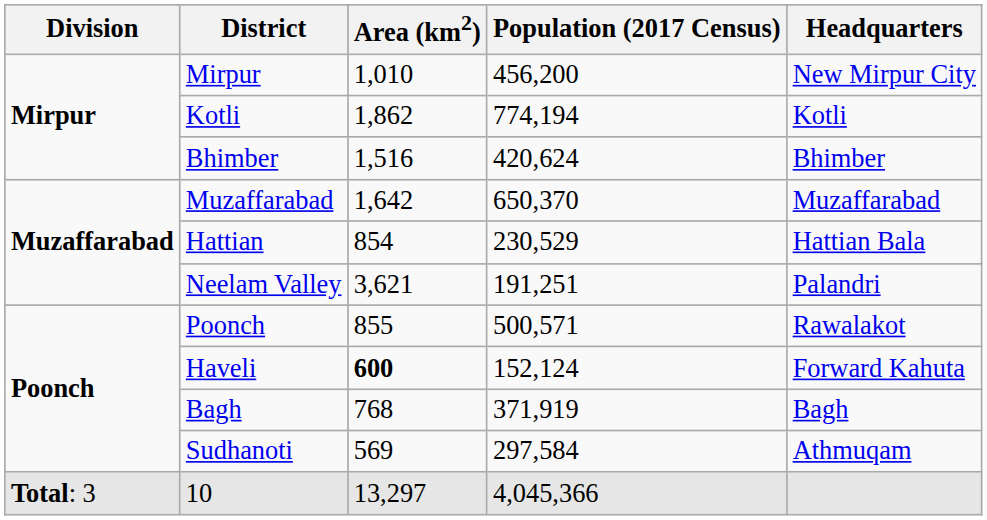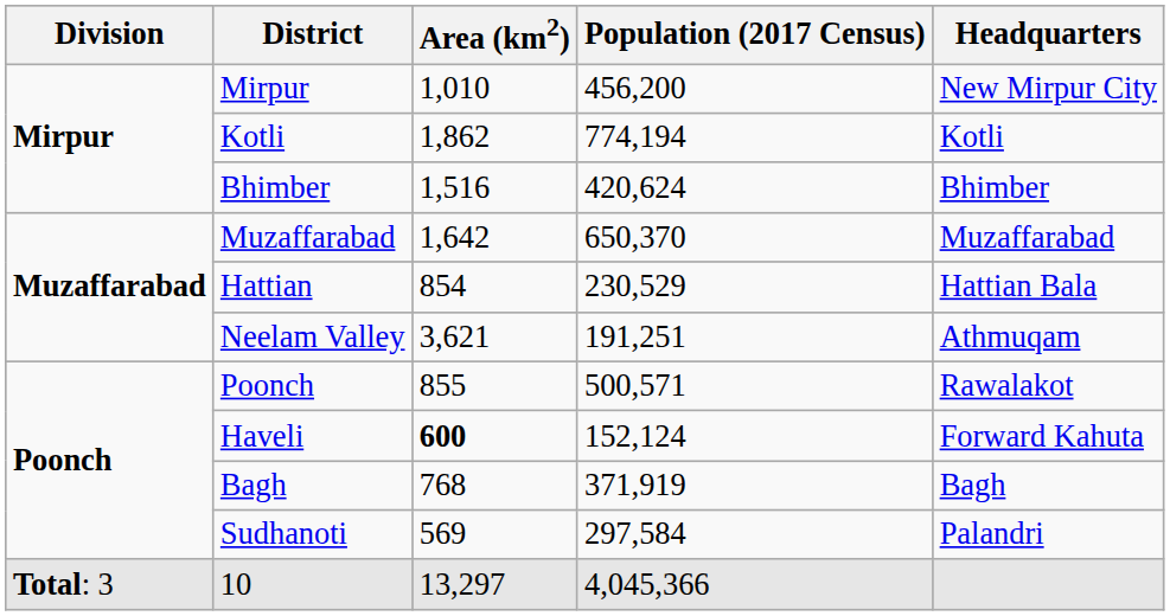 <table class="sortable wikitable">
 <tr>
 <th>Division</th>
 <th>District</th>
 <th>Area (km<sup>2</sup>)</th>
 <th>Population (2017 Census)</th>
 <th>Headquarters</th>
 </tr>
 <tr>
 <td rowspan="3"><strong>Mirpur</strong></td>
 <td><a href='#'>Mirpur</a></td>
 <td>1,010</td>
 <td>456,200</td>
 <td><a href='#'>New Mirpur City</a></td>
 </tr>
 <tr>
 <td><a href='#'>Kotli</a></td>
 <td>1,862</td>
 <td>774,194</td>
 <td><a href='#'>Kotli</a></td>
 </tr>
 <tr>
 <td><a href='#'>Bhimber</a></td>
 <td>1,516</td>
 <td>420,624</td>
 <td><a href='#'>Bhimber</a></td>
 </tr>
 <tr>
 <td rowspan="3"><strong>Muzaffarabad</strong></td>
 <td><a href='#'>Muzaffarabad</a></td>
 <td>1,642</td>
 <td>650,370</td>
 <td><a href='#'>Muzaffarabad</a></td>
 </tr>
 <tr>
 <td><a href='#'>Hattian</a></td>
 <td>854</td>
 <td>230,529</td>
 <td><a href='#'>Hattian Bala</a></td>
 </tr>
 <tr>
 <td><a href='#'>Neelam Valley</a></td>
 <td>3,621</td>
 <td>191,251</td>
-<td><a href='#'>Palandri</a></td>
+<td><a href='#'>Athmuqam</a></td>
 </tr>
 <tr>
 <td rowspan="4"><strong>Poonch</strong></td>
 <td><a href='#'>Poonch</a></td>
 <td>855</td>
 <td>500,571</td>
 <td><a href='#'>Rawalakot</a></td>
 </tr>
 <tr>
 <td><a href='#'>Haveli</a></td>
 <td><strong>600</strong></td>
 <td>152,124</td>
 <td><a href='#'>Forward Kahuta</a></td>
 </tr>
 <tr>
 <td><a href='#'>Bagh</a></td>
 <td>768</td>
 <td>371,919</td>
 <td><a href='#'>Bagh</a></td>
 </tr>
 <tr>
 <td><a href='#'>Sudhanoti</a></td>
 <td>569</td>
 <td>297,584</td>
-<td><a href='#'>Athmuqam</a></td>
+<td><a href='#'>Palandri</a></td>
 </tr>
 <tr style="background:#e6e6e6">
 <td><strong>Total</strong>: 3</td>
 <td>10</td>
 <td>13,297</td>
 <td>4,045,366</td>
 <td></td>
 </tr>
 </table>
